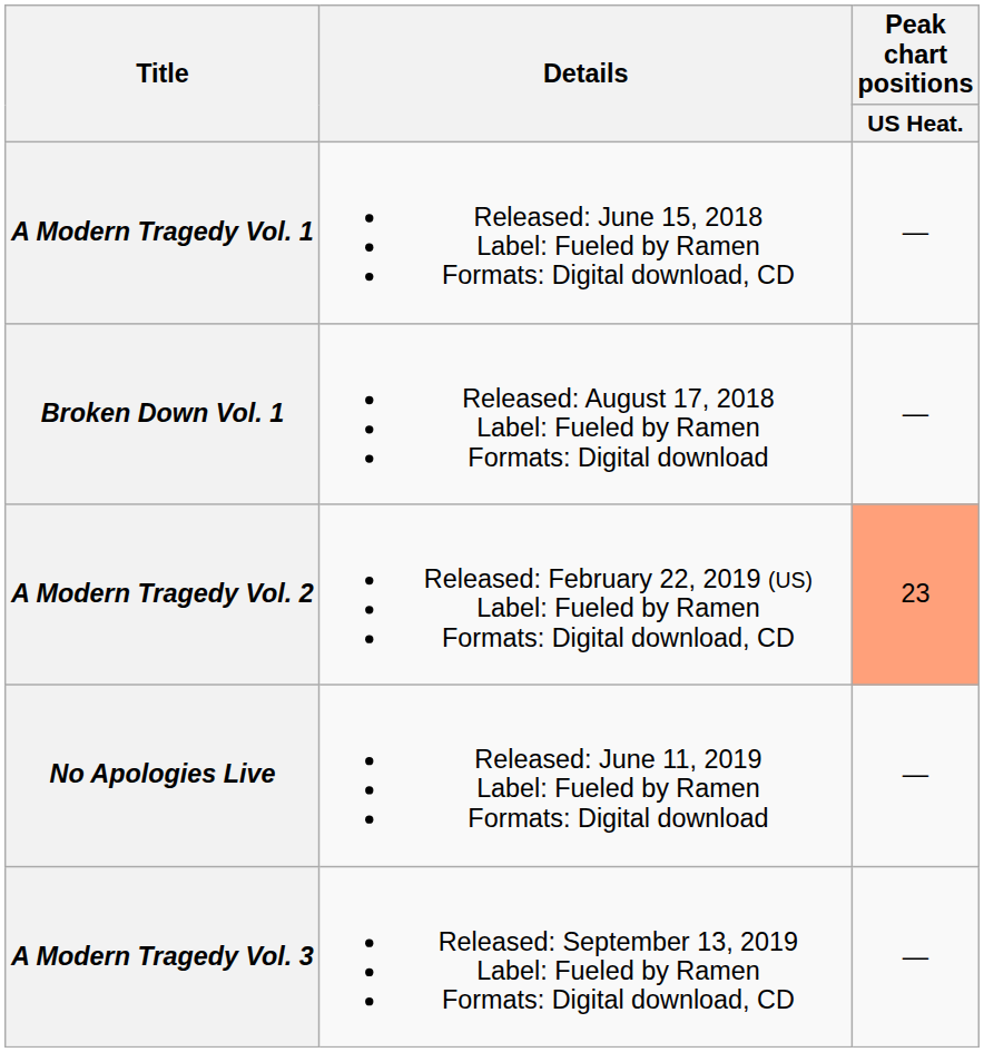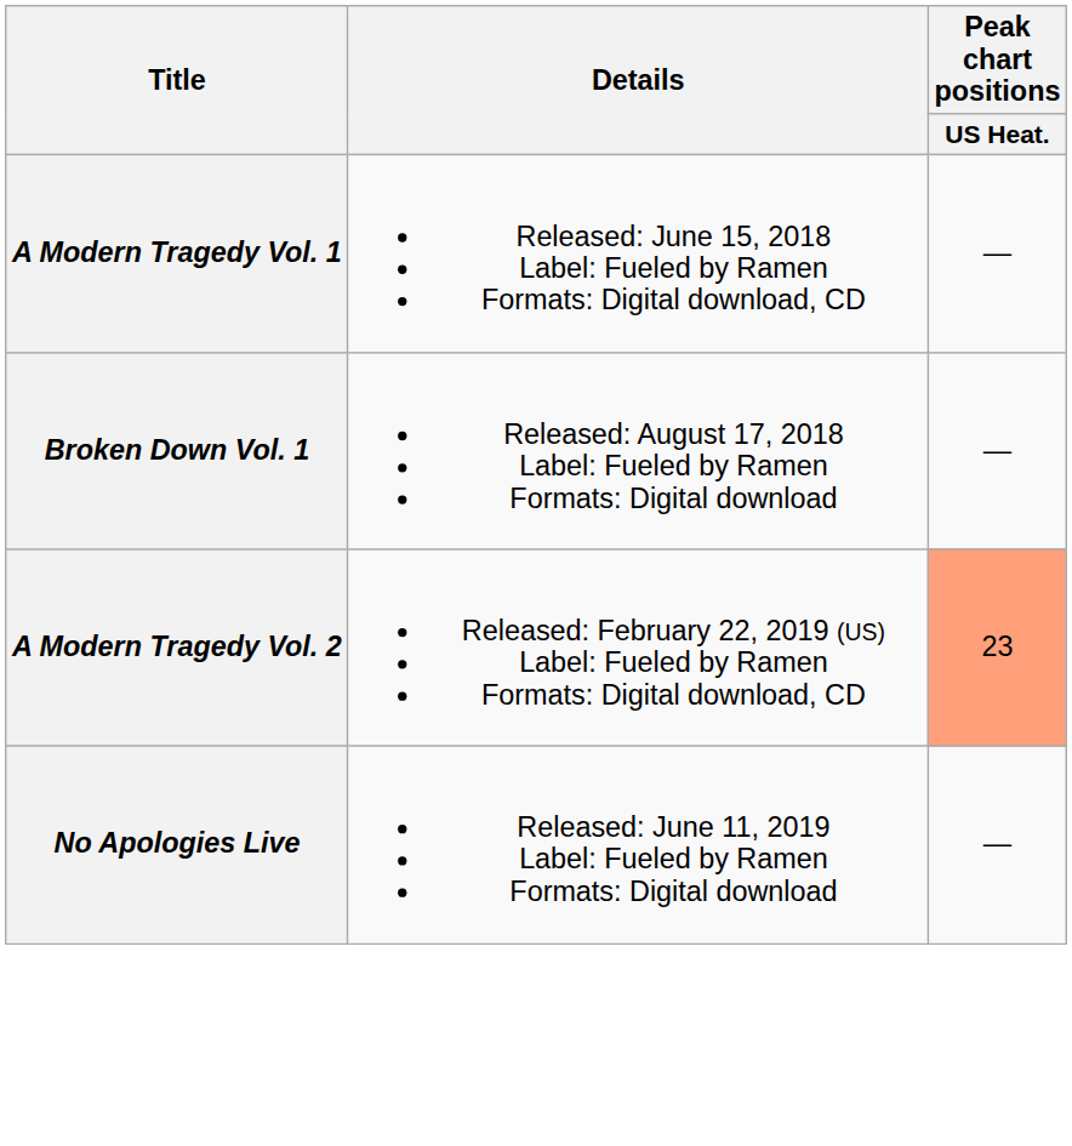 <table class="wikitable plainrowheaders" style="text-align:center">
 <tr>
 <th scope="col" rowspan="2">Title</th>
 <th scope="col" rowspan="2" style="width:20em">Details</th>
 <th scope="col" colspan="1">Peak chart positions</th>
 </tr>
 <tr>
 <th scope="col" style="width:3em;font-size:90%;">US Heat.<br></th>
 </tr>
 <tr>
 <th scope="row"><em>A Modern Tragedy Vol. 1</em></th>
 <td><br><ul><li>Released: June 15, 2018</li><li>Label: Fueled by Ramen</li><li>Formats: Digital download, CD</li></ul></td>
 <td>—</td>
 </tr>
 <tr>
 <th scope="row"><em>Broken Down Vol. 1</em></th>
 <td><br><ul><li>Released: August 17, 2018</li><li>Label: Fueled by Ramen</li><li>Formats: Digital download</li></ul></td>
 <td>—</td>
 </tr>
 <tr>
 <th scope="row"><em>A Modern Tragedy Vol. 2</em></th>
 <td><br><ul><li>Released: February 22, 2019 <small>(US)</small></li><li>Label: Fueled by Ramen</li><li>Formats: Digital download, CD</li></ul></td>
 <td style="background: lightsalmon;">23</td>
 </tr>
 <tr>
 <th scope="row"><em>No Apologies Live</em></th>
 <td><br><ul><li>Released: June 11, 2019</li><li>Label: Fueled by Ramen</li><li>Formats: Digital download</li></ul></td>
 <td>—</td>
 </tr>
-<tr>
-<th scope="row"><em>A Modern Tragedy Vol. 3</em></th>
-<td><br><ul><li>Released: September 13, 2019</li><li>Label: Fueled by Ramen</li><li>Formats: Digital download, CD</li></ul></td>
-<td>—</td>
-</tr>
 </table>
